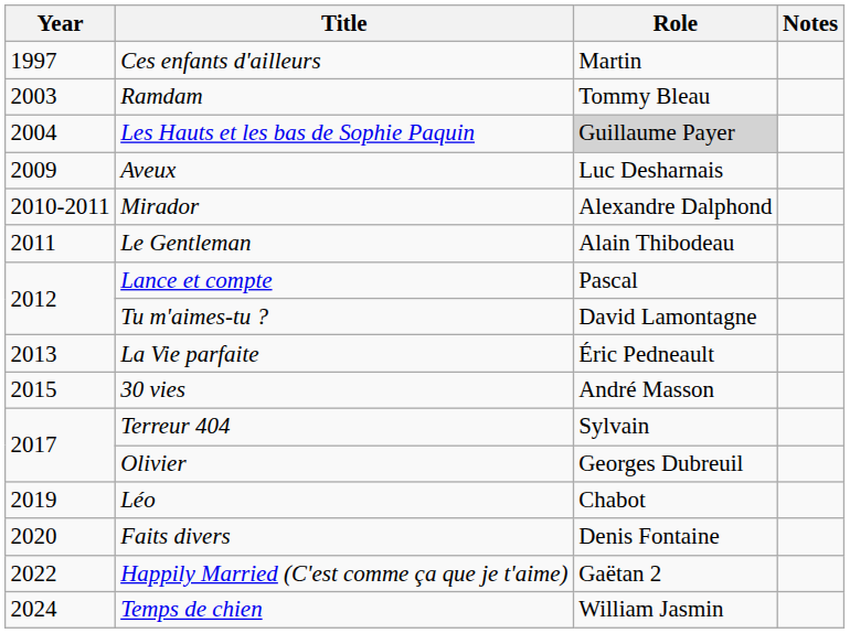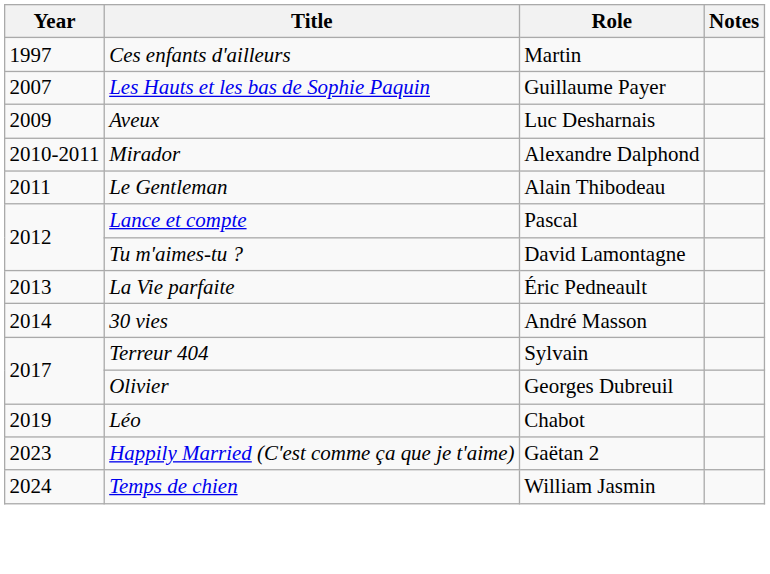 <table class="wikitable">
 <tr>
 <th>Year</th>
 <th>Title</th>
 <th>Role</th>
 <th>Notes</th>
 </tr>
 <tr>
 <td>1997</td>
 <td><em>Ces enfants d'ailleurs</em></td>
 <td>Martin</td>
 <td></td>
 </tr>
 <tr>
-<td>2003</td>
-<td><em>Ramdam</em></td>
-<td>Tommy Bleau</td>
-<td></td>
-</tr>
-<tr>
-<td>2004</td>
+<td>2007</td>
 <td><em><a href='#'>Les Hauts et les bas de Sophie Paquin</a></em></td>
-<td style="background: lightgrey;">Guillaume Payer</td>
+<td>Guillaume Payer</td>
 <td></td>
 </tr>
 <tr>
 <td>2009</td>
 <td><em>Aveux</em></td>
 <td>Luc Desharnais</td>
 <td></td>
 </tr>
 <tr>
 <td>2010-2011</td>
 <td><em>Mirador</em></td>
 <td>Alexandre Dalphond</td>
 <td></td>
 </tr>
 <tr>
 <td>2011</td>
 <td><em>Le Gentleman</em></td>
 <td>Alain Thibodeau</td>
 <td></td>
 </tr>
 <tr>
 <td rowspan=2>2012</td>
 <td><em><a href='#'>Lance et compte</a></em></td>
 <td>Pascal</td>
 <td></td>
 </tr>
 <tr>
 <td><em>Tu m'aimes-tu ?</em></td>
 <td>David Lamontagne</td>
 <td></td>
 </tr>
 <tr>
 <td>2013</td>
 <td><em>La Vie parfaite</em></td>
 <td>Éric Pedneault</td>
 <td></td>
 </tr>
 <tr>
-<td>2015</td>
+<td>2014</td>
 <td><em>30 vies</em></td>
 <td>André Masson</td>
 <td></td>
 </tr>
 <tr>
 <td rowspan=2>2017</td>
 <td><em>Terreur 404</em></td>
 <td>Sylvain</td>
 <td></td>
 </tr>
 <tr>
 <td><em>Olivier</em></td>
 <td>Georges Dubreuil</td>
 <td></td>
 </tr>
 <tr>
 <td>2019</td>
 <td><em>Léo</em></td>
 <td>Chabot</td>
 <td></td>
 </tr>
 <tr>
-<td>2020</td>
-<td><em>Faits divers</em></td>
-<td>Denis Fontaine</td>
-<td></td>
-</tr>
-<tr>
-<td>2022</td>
+<td>2023</td>
 <td><em><a href='#'>Happily Married</a> (C'est comme ça que je t'aime)</em></td>
 <td>Gaëtan 2</td>
 <td></td>
 </tr>
 <tr>
 <td>2024</td>
 <td><em><a href='#'>Temps de chien</a></em></td>
 <td>William Jasmin</td>
 <td></td>
 </tr>
 </table>
